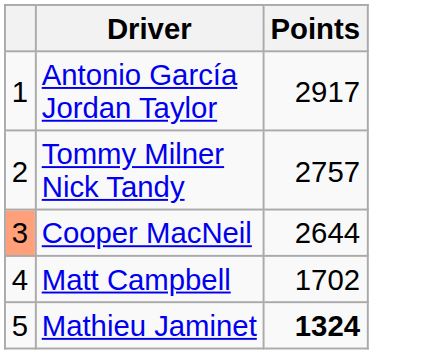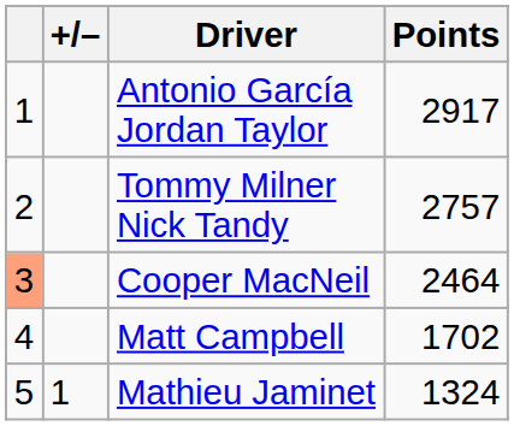 <table class="wikitable" style="font-size: 95%;">
 <tr>
 <th scope="col"></th>
+<th scope="col">+/–</th>
 <th scope="col">Driver</th>
 <th scope="col">Points</th>
 </tr>
 <tr>
 <td align=center>1</td>
+<td align="left"></td>
 <td> <a href='#'>Antonio García</a><br> <a href='#'>Jordan Taylor</a></td>
 <td align=right>2917</td>
 </tr>
 <tr>
 <td align=center>2</td>
+<td align="left"></td>
 <td> <a href='#'>Tommy Milner</a><br> <a href='#'>Nick Tandy</a></td>
 <td align=right>2757</td>
 </tr>
 <tr>
 <td align=center style="background: lightsalmon;">3</td>
+<td align="left"></td>
 <td> <a href='#'>Cooper MacNeil</a></td>
-<td align=right>2644</td>
+<td align=right>2464</td>
 </tr>
 <tr>
 <td align=center>4</td>
+<td align="left"></td>
 <td> <a href='#'>Matt Campbell</a></td>
 <td align=right>1702</td>
 </tr>
 <tr>
 <td align=center>5</td>
+<td align="left"> 1</td>
 <td> <a href='#'>Mathieu Jaminet</a></td>
-<td align=right><strong>1324</strong></td>
+<td align=right>1324</td>
 </tr>
 </table>
